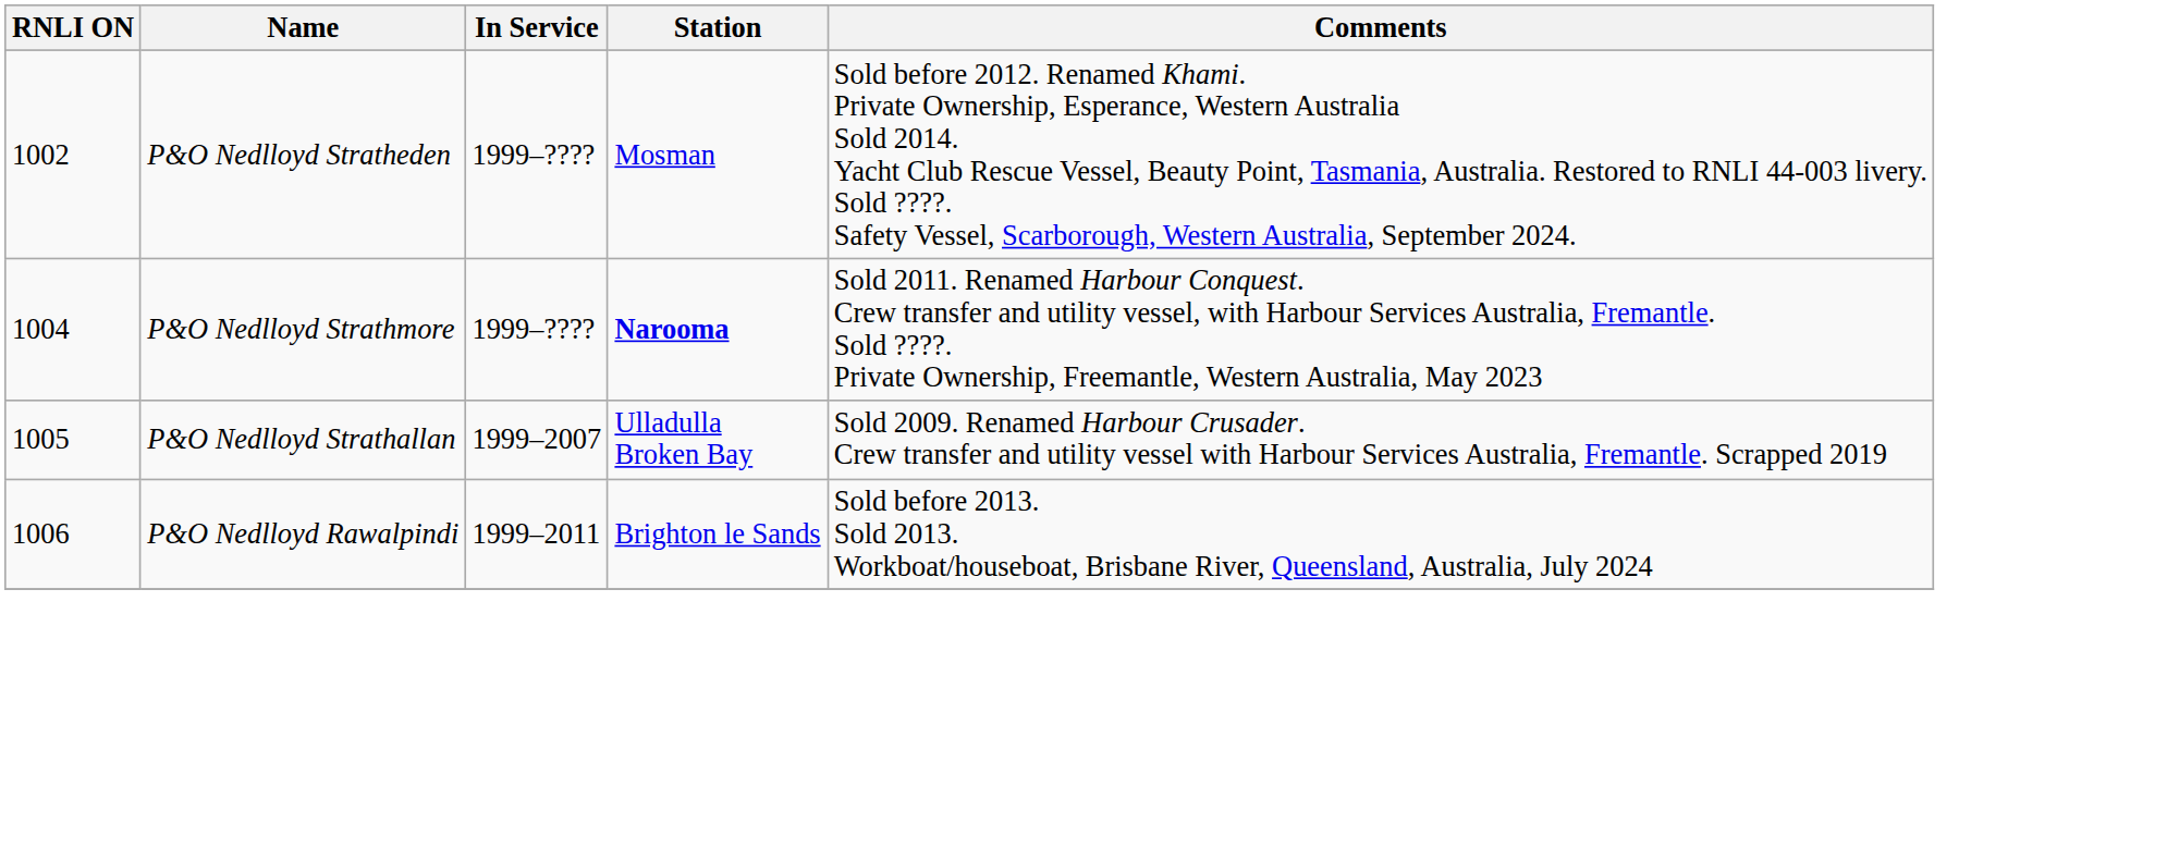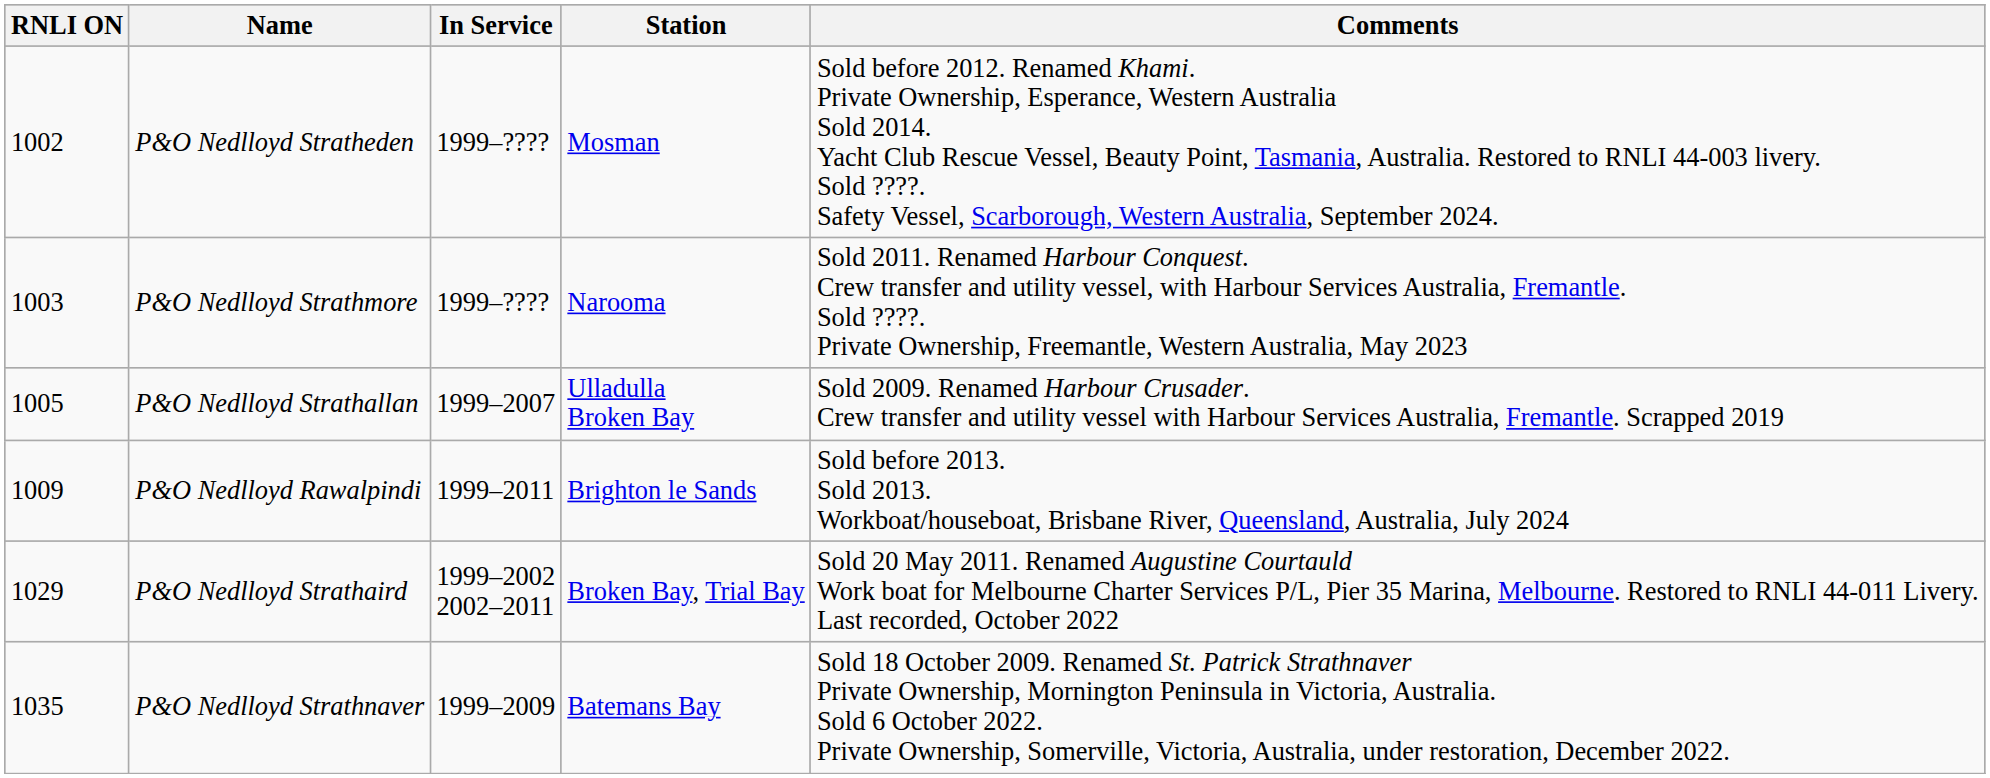 <table class="wikitable">
 <tr>
 <th>RNLI ON</th>
 <th>Name</th>
 <th>In Service</th>
 <th>Station</th>
 <th>Comments</th>
 </tr>
 <tr>
 <td>1002</td>
 <td><em>P&O Nedlloyd Stratheden</em></td>
 <td>1999–????</td>
 <td><a href='#'>Mosman</a></td>
 <td>Sold before 2012. Renamed <em>Khami</em>.<br>Private Ownership, Esperance, Western Australia<br>Sold 2014.<br>Yacht Club Rescue Vessel, Beauty Point, <a href='#'>Tasmania</a>, Australia. Restored to RNLI 44-003 livery.<br>Sold ????.<br>Safety Vessel, <a href='#'>Scarborough, Western Australia</a>, September 2024.</td>
 </tr>
 <tr>
-<td>1004</td>
+<td>1003</td>
 <td><em>P&O Nedlloyd Strathmore</em></td>
 <td>1999–????</td>
-<td><strong><a href='#'>Narooma</a></strong></td>
+<td><a href='#'>Narooma</a></td>
 <td>Sold 2011. Renamed <em>Harbour Conquest</em>.<br>Crew transfer and utility vessel, with Harbour Services Australia, <a href='#'>Fremantle</a>.<br>Sold ????.<br>Private Ownership, Freemantle, Western Australia, May 2023</td>
 </tr>
 <tr>
 <td>1005</td>
 <td><em>P&O Nedlloyd Strathallan</em></td>
 <td>1999–2007<br></td>
 <td><a href='#'>Ulladulla</a><br><a href='#'>Broken Bay</a></td>
 <td>Sold 2009. Renamed <em>Harbour Crusader</em>.<br>Crew transfer and utility vessel with Harbour Services Australia, <a href='#'>Fremantle</a>. Scrapped 2019</td>
 </tr>
 <tr>
-<td>1006</td>
+<td>1009</td>
 <td><em>P&O Nedlloyd Rawalpindi</em></td>
 <td>1999–2011</td>
 <td><a href='#'>Brighton le Sands</a></td>
 <td>Sold before 2013.<br>Sold 2013.<br>Workboat/houseboat, Brisbane River, <a href='#'>Queensland</a>, Australia, July 2024</td>
 </tr>
 <tr>
+<td>1029</td>
+<td><em>P&O Nedlloyd Strathaird</em></td>
+<td>1999–2002<br> 2002–2011</td>
+<td><a href='#'>Broken Bay</a>, <a href='#'>Trial Bay</a></td>
+<td>Sold 20 May 2011. Renamed <em>Augustine Courtauld</em><br>Work boat for Melbourne Charter Services P/L, Pier 35 Marina, <a href='#'>Melbourne</a>. Restored to RNLI 44-011 Livery.<br>Last recorded, October 2022</td>
+</tr>
+<tr>
+<td>1035</td>
+<td><em>P&O Nedlloyd Strathnaver</em></td>
+<td>1999–2009</td>
+<td><a href='#'>Batemans Bay</a></td>
+<td>Sold 18 October 2009. Renamed <em>St. Patrick Strathnaver</em><br>Private Ownership, Mornington Peninsula in Victoria, Australia.<br>Sold 6 October 2022.<br>Private Ownership, Somerville, Victoria, Australia, under restoration, December 2022.</td>
+</tr>
+<tr>
 </tr>
 </table>
